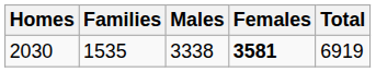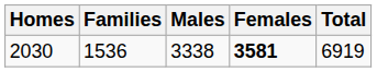 <table class="wikitable">
 <tr>
 <th>Homes</th>
 <th>Families</th>
 <th>Males</th>
 <th>Females</th>
 <th>Total</th>
 </tr>
 <tr>
 <td>2030</td>
-<td>1535</td>
+<td>1536</td>
 <td>3338</td>
 <td><strong>3581</strong></td>
 <td>6919</td>
 </tr>
 </table>
